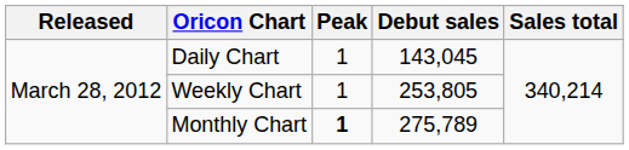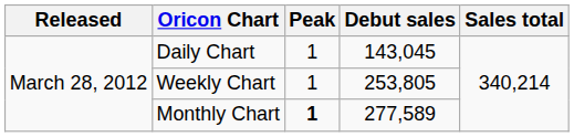 <table class="wikitable">
 <tr>
 <th style="text-align:center;">Released</th>
 <th style="text-align:center;"><a href='#'>Oricon</a> Chart</th>
 <th style="text-align:center;">Peak</th>
 <th style="text-align:center;">Debut sales</th>
 <th style="text-align:center;">Sales total</th>
 </tr>
 <tr>
 <td style="text-align:center;" rowspan="3">March 28, 2012</td>
 <td align="left">Daily Chart</td>
 <td style="text-align:center;">1</td>
 <td style="text-align:center;">143,045</td>
 <td style="text-align:center;" rowspan="4">340,214</td>
 </tr>
 <tr>
 <td>Weekly Chart</td>
 <td style="text-align:center;">1</td>
 <td style="text-align:center;">253,805</td>
 </tr>
 <tr>
 <td>Monthly Chart</td>
 <td style="text-align:center;"><strong>1</strong></td>
-<td style="text-align:center;">275,789</td>
+<td style="text-align:center;">277,589</td>
 </tr>
 </table>
